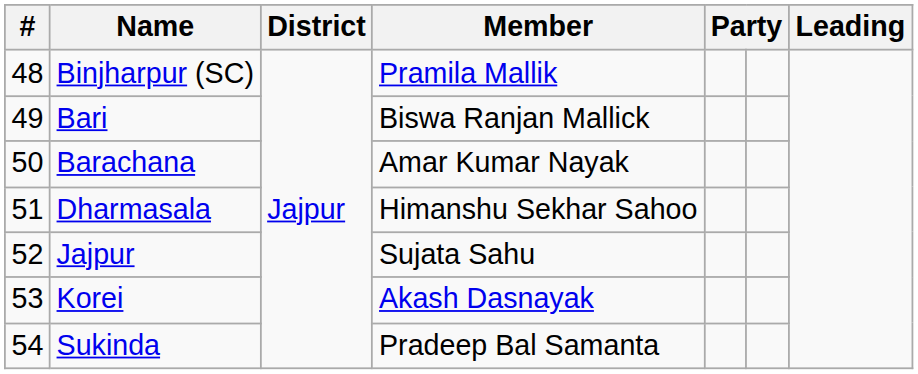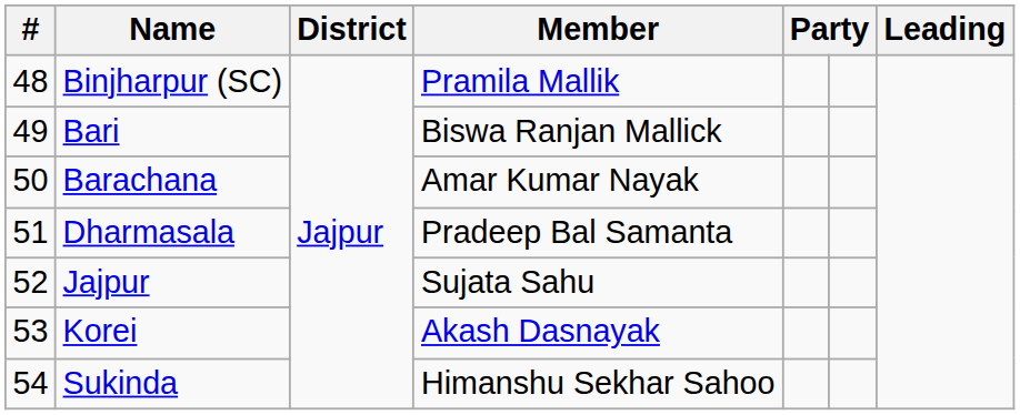 <table class="wikitable">
 <tr>
 <th>#</th>
 <th>Name</th>
 <th>District</th>
 <th>Member</th>
 <th colspan="2">Party</th>
 <th colspan="2">Leading<br></th>
 </tr>
 <tr>
 <td>48</td>
 <td><a href='#'>Binjharpur</a> (SC)</td>
 <td rowspan="7"><a href='#'>Jajpur</a></td>
 <td><a href='#'>Pramila Mallik</a></td>
 <td></td>
 <td></td>
 </tr>
 <tr>
 <td>49</td>
 <td><a href='#'>Bari</a></td>
 <td>Biswa Ranjan Mallick</td>
 <td></td>
 <td></td>
 </tr>
 <tr>
 <td>50</td>
 <td><a href='#'>Barachana</a></td>
 <td>Amar Kumar Nayak</td>
 <td></td>
 <td></td>
 </tr>
 <tr>
 <td>51</td>
 <td><a href='#'>Dharmasala</a></td>
-<td>Himanshu Sekhar Sahoo</td>
+<td>Pradeep Bal Samanta</td>
 <td></td>
 <td></td>
 </tr>
 <tr>
 <td>52</td>
 <td><a href='#'>Jajpur</a></td>
 <td>Sujata Sahu</td>
 <td></td>
 <td></td>
 </tr>
 <tr>
 <td>53</td>
 <td><a href='#'>Korei</a></td>
 <td><a href='#'>Akash Dasnayak</a></td>
 <td></td>
 <td></td>
 </tr>
 <tr>
 <td>54</td>
 <td><a href='#'>Sukinda</a></td>
-<td>Pradeep Bal Samanta</td>
+<td>Himanshu Sekhar Sahoo</td>
 <td></td>
 <td></td>
 </tr>
 </table>
